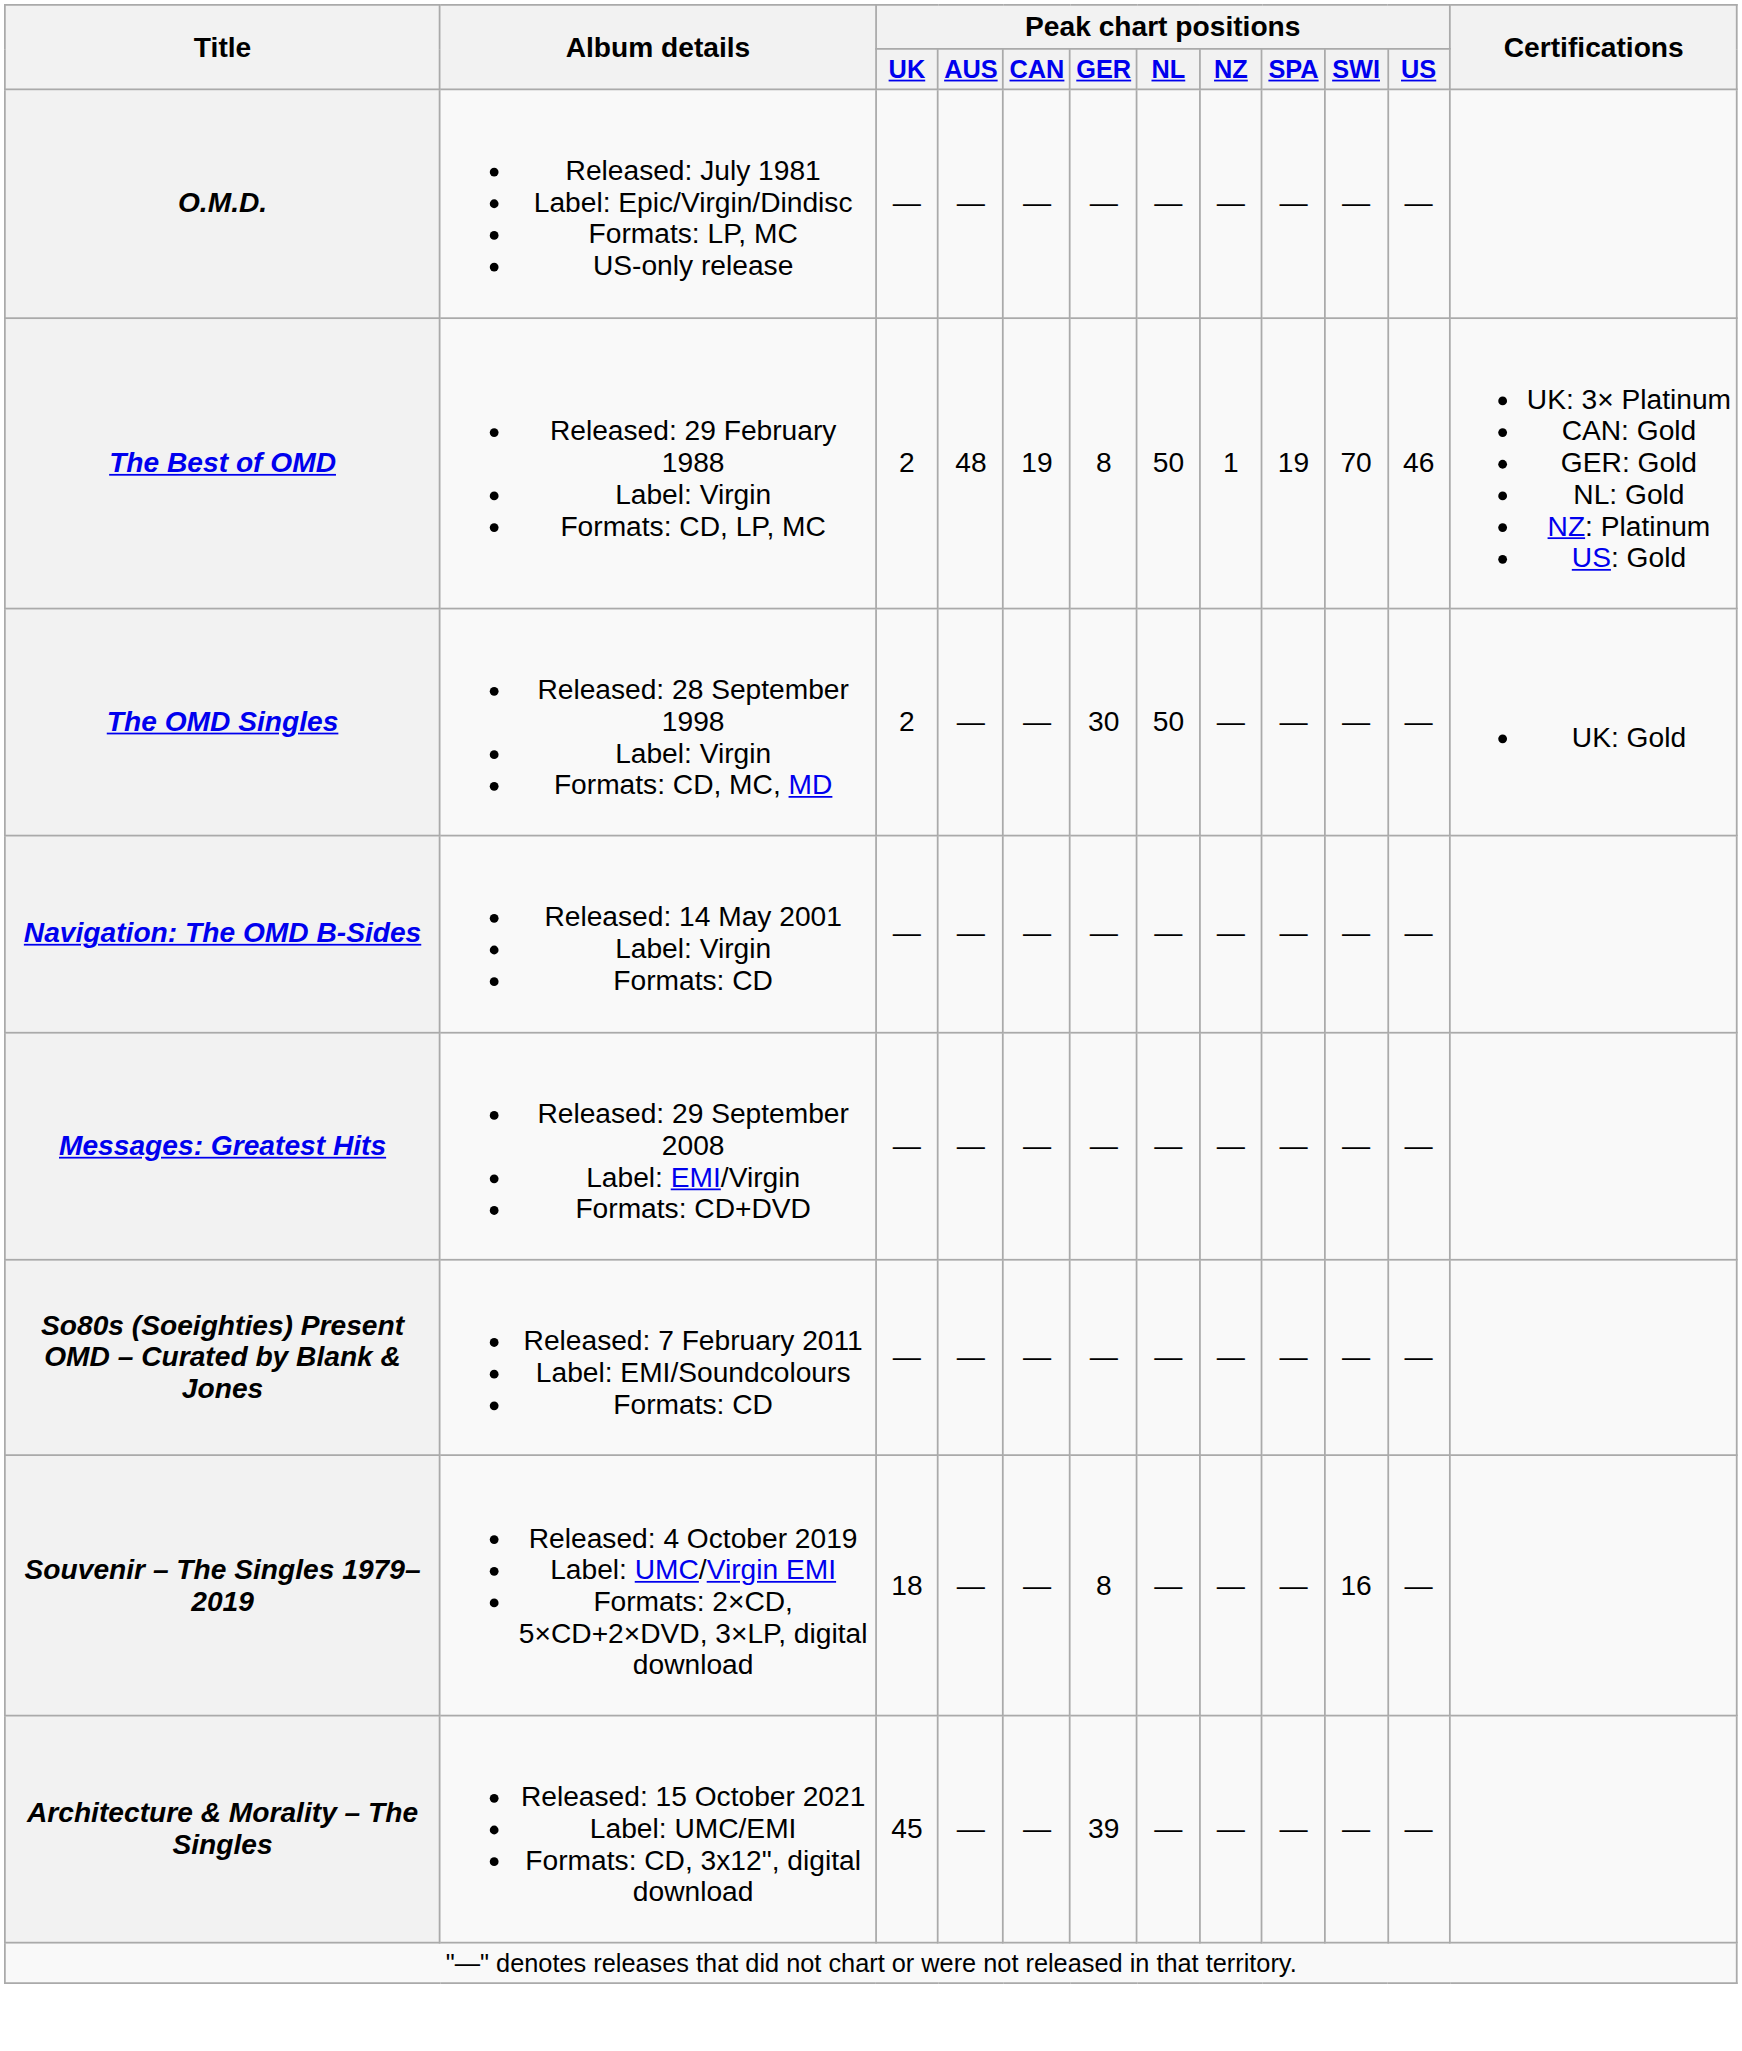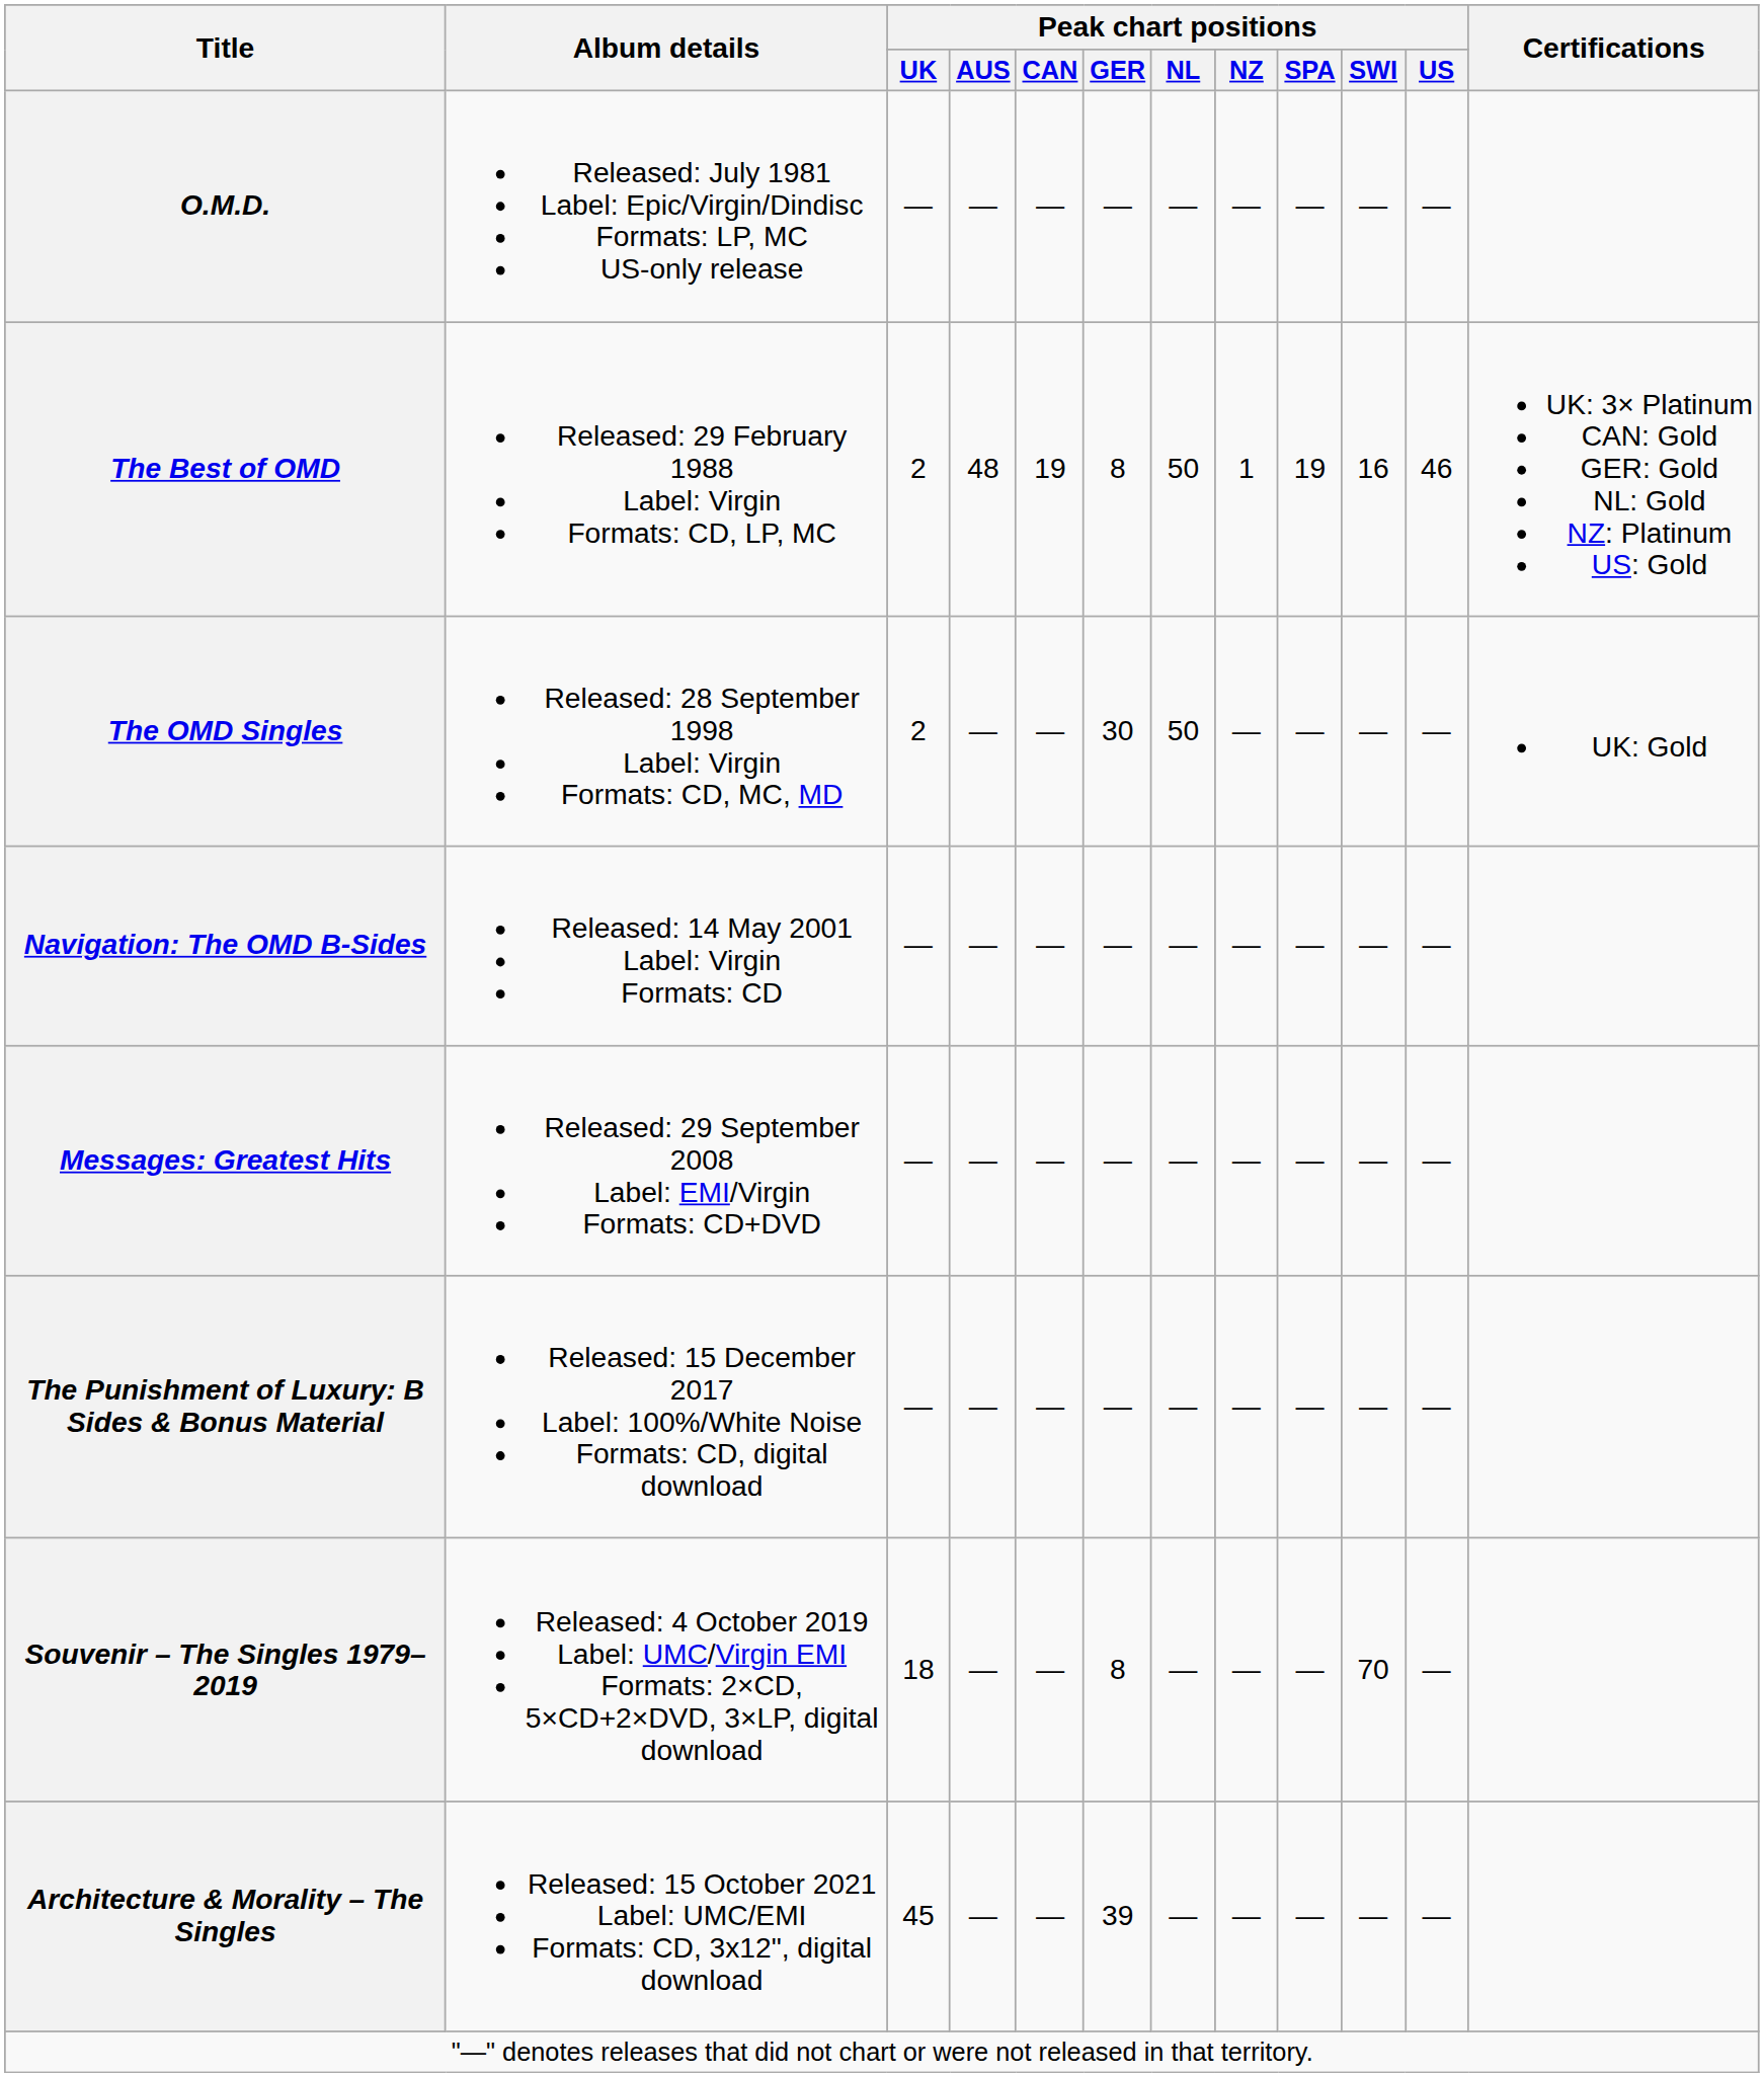 <table class="wikitable plainrowheaders" style="text-align:center;">
 <tr>
 <th rowspan="2" scope="col" style="width:15em;">Title</th>
 <th rowspan="2" scope="col" style="width:15em;">Album details</th>
 <th colspan="9">Peak chart positions</th>
 <th rowspan="2">Certifications</th>
 </tr>
 <tr>
 <th scope="col" style="width:2em;font-size:90%;"><a href='#'>UK</a><br></th>
 <th scope="col" style="width:2em;font-size:90%;"><a href='#'>AUS</a><br></th>
 <th scope="col" style="width:2em;font-size:90%;"><a href='#'>CAN</a><br></th>
 <th scope="col" style="width:2em;font-size:90%;"><a href='#'>GER</a><br></th>
 <th scope="col" style="width:2em;font-size:90%;"><a href='#'>NL</a><br></th>
 <th scope="col" style="width:2em;font-size:90%;"><a href='#'>NZ</a><br></th>
 <th scope="col" style="width:2em;font-size:90%;"><a href='#'>SPA</a><br></th>
 <th scope="col" style="width:2em;font-size:90%;"><a href='#'>SWI</a><br></th>
 <th scope="col" style="width:2em;font-size:90%;"><a href='#'>US</a><br></th>
 </tr>
 <tr>
 <th scope="row"><em>O.M.D.</em></th>
 <td><br><ul><li>Released: July 1981</li><li>Label: Epic/Virgin/Dindisc</li><li>Formats: LP, MC</li><li>US-only release</li></ul></td>
 <td>—</td>
 <td>—</td>
 <td>—</td>
 <td>—</td>
 <td>—</td>
 <td>—</td>
 <td>—</td>
 <td>—</td>
 <td>—</td>
 <td></td>
 </tr>
 <tr>
 <th scope="row"><em><a href='#'>The Best of OMD</a></em></th>
 <td><br><ul><li>Released: 29 February 1988</li><li>Label: Virgin</li><li>Formats: CD, LP, MC</li></ul></td>
 <td>2</td>
 <td>48</td>
 <td>19</td>
 <td>8</td>
 <td>50</td>
 <td>1</td>
 <td>19</td>
-<td>70</td>
+<td>16</td>
 <td>46</td>
 <td><br><ul><li>UK: 3× Platinum</li><li>CAN: Gold</li><li>GER: Gold</li><li>NL: Gold</li><li><a href='#'>NZ</a>: Platinum</li><li><a href='#'>US</a>: Gold</li></ul></td>
 </tr>
 <tr>
 <th scope="row"><em><a href='#'>The OMD Singles</a></em></th>
 <td><br><ul><li>Released: 28 September 1998</li><li>Label: Virgin</li><li>Formats: CD, MC, <a href='#'>MD</a></li></ul></td>
 <td>2</td>
 <td>—</td>
 <td>—</td>
 <td>30</td>
 <td>50</td>
 <td>—</td>
 <td>—</td>
 <td>—</td>
 <td>—</td>
 <td><br><ul><li>UK: Gold</li></ul></td>
 </tr>
 <tr>
 <th scope="row"><em><a href='#'>Navigation: The OMD B-Sides</a></em></th>
 <td><br><ul><li>Released: 14 May 2001</li><li>Label: Virgin</li><li>Formats: CD</li></ul></td>
 <td>—</td>
 <td>—</td>
 <td>—</td>
 <td>—</td>
 <td>—</td>
 <td>—</td>
 <td>—</td>
 <td>—</td>
 <td>—</td>
 <td></td>
 </tr>
 <tr>
 <th scope="row"><em><a href='#'>Messages: Greatest Hits</a></em></th>
 <td><br><ul><li>Released: 29 September 2008</li><li>Label: <a href='#'>EMI</a>/Virgin</li><li>Formats: CD+DVD</li></ul></td>
 <td>—</td>
 <td>—</td>
 <td>—</td>
 <td>—</td>
 <td>—</td>
 <td>—</td>
 <td>—</td>
 <td>—</td>
 <td>—</td>
 <td></td>
 </tr>
 <tr>
-<th scope="row"><em>So80s (Soeighties) Present OMD – Curated by Blank & Jones</em></th>
-<td><br><ul><li>Released: 7 February 2011</li><li>Label: EMI/Soundcolours</li><li>Formats: CD</li></ul></td>
+<th scope="row"><em>The Punishment of Luxury: B Sides & Bonus Material</em></th>
+<td><br><ul><li>Released: 15 December 2017</li><li>Label: 100%/White Noise</li><li>Formats: CD, digital download</li></ul></td>
 <td>—</td>
 <td>—</td>
 <td>—</td>
 <td>—</td>
 <td>—</td>
 <td>—</td>
 <td>—</td>
 <td>—</td>
 <td>—</td>
 <td></td>
 </tr>
 <tr>
 <th scope="row"><em>Souvenir – The Singles 1979–2019</em></th>
 <td><br><ul><li>Released: 4 October 2019</li><li>Label: <a href='#'>UMC</a>/<a href='#'>Virgin EMI</a></li><li>Formats: 2×CD, 5×CD+2×DVD, 3×LP, digital download</li></ul></td>
 <td>18</td>
 <td>—</td>
 <td>—</td>
 <td>8</td>
 <td>—</td>
 <td>—</td>
 <td>—</td>
-<td>16</td>
+<td>70</td>
 <td>—</td>
 <td></td>
 </tr>
 <tr>
 <th scope="row"><em>Architecture & Morality – The Singles</em></th>
 <td><br><ul><li>Released: 15 October 2021</li><li>Label: UMC/EMI</li><li>Formats: CD, 3x12", digital download</li></ul></td>
 <td>45</td>
 <td>—</td>
 <td>—</td>
 <td>39</td>
 <td>—</td>
 <td>—</td>
 <td>—</td>
 <td>—</td>
 <td>—</td>
 <td></td>
 </tr>
 <tr>
 <td colspan="12" style="font-size:90%">"—" denotes releases that did not chart or were not released in that territory.</td>
 </tr>
 </table>
